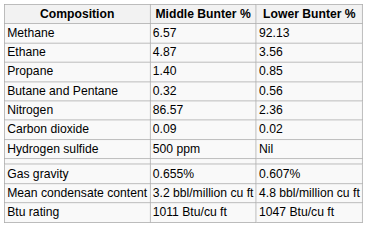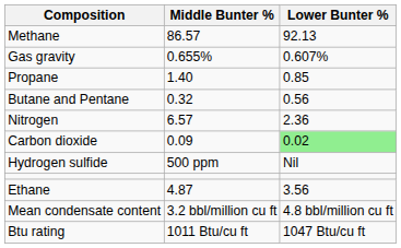 <table class="wikitable">
 <tr>
 <th>Composition</th>
 <th>Middle Bunter %</th>
 <th>Lower Bunter %</th>
 </tr>
 <tr>
 <td>Methane</td>
-<td>6.57</td>
+<td>86.57</td>
 <td>92.13</td>
 </tr>
 <tr>
-<td>Ethane</td>
-<td>4.87</td>
-<td>3.56</td>
+<td>Gas gravity</td>
+<td>0.655%</td>
+<td>0.607%</td>
 </tr>
 <tr>
 <td>Propane</td>
 <td>1.40</td>
 <td>0.85</td>
 </tr>
 <tr>
 <td>Butane and Pentane</td>
 <td>0.32</td>
 <td>0.56</td>
 </tr>
 <tr>
 <td>Nitrogen</td>
-<td>86.57</td>
+<td>6.57</td>
 <td>2.36</td>
 </tr>
 <tr>
 <td>Carbon dioxide</td>
 <td>0.09</td>
-<td>0.02</td>
+<td style="background: lightgreen;">0.02</td>
 </tr>
 <tr>
 <td>Hydrogen sulfide</td>
 <td>500 ppm</td>
 <td>Nil</td>
 </tr>
 <tr>
 <td></td>
 <td></td>
 <td></td>
 </tr>
 <tr>
-<td>Gas gravity</td>
-<td>0.655%</td>
-<td>0.607%</td>
+<td>Ethane</td>
+<td>4.87</td>
+<td>3.56</td>
 </tr>
 <tr>
 <td>Mean condensate content</td>
 <td>3.2 bbl/million cu ft</td>
 <td>4.8 bbl/million cu ft</td>
 </tr>
 <tr>
 <td>Btu rating</td>
 <td>1011 Btu/cu ft</td>
 <td>1047 Btu/cu ft</td>
 </tr>
 </table>
